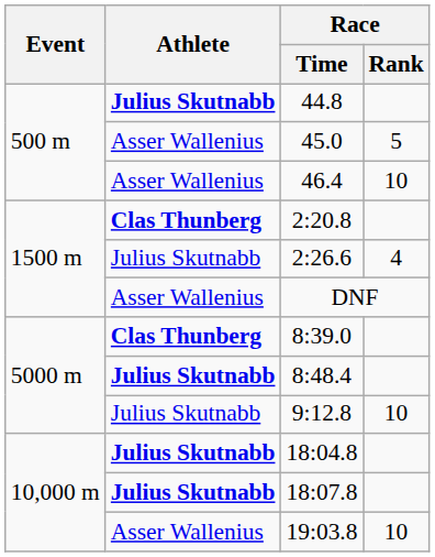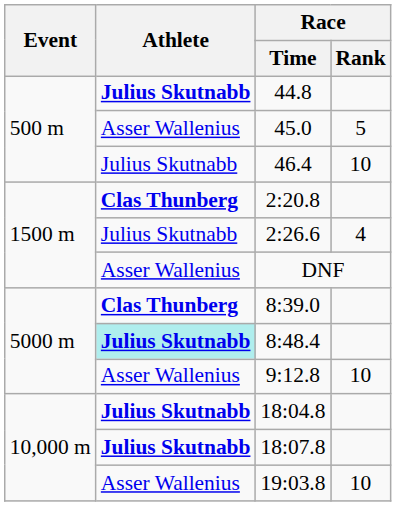 <table class="wikitable" border="1" style="font-size:90%">
 <tr>
 <th rowspan=2>Event</th>
 <th rowspan=2>Athlete</th>
 <th colspan=2>Race</th>
 </tr>
 <tr>
 <th>Time</th>
 <th>Rank</th>
 </tr>
 <tr>
 <td rowspan=3>500 m</td>
 <td><strong><a href='#'>Julius Skutnabb</a></strong></td>
 <td align=center>44.8</td>
 <td align=center></td>
 </tr>
 <tr>
 <td><a href='#'>Asser Wallenius</a></td>
 <td align=center>45.0</td>
 <td align=center>5</td>
 </tr>
 <tr>
-<td><a href='#'>Asser Wallenius</a></td>
+<td><a href='#'>Julius Skutnabb</a></td>
 <td align=center>46.4</td>
 <td align=center>10</td>
 </tr>
 <tr>
 <td rowspan=3>1500 m</td>
 <td><strong><a href='#'>Clas Thunberg</a></strong></td>
 <td align=center>2:20.8</td>
 <td align=center></td>
 </tr>
 <tr>
 <td><a href='#'>Julius Skutnabb</a></td>
 <td align=center>2:26.6</td>
 <td align=center>4</td>
 </tr>
 <tr>
 <td><a href='#'>Asser Wallenius</a></td>
 <td align=center colspan=2>DNF</td>
 </tr>
 <tr>
 <td rowspan=3>5000 m</td>
 <td><strong><a href='#'>Clas Thunberg</a></strong></td>
 <td align=center>8:39.0</td>
 <td align=center></td>
 </tr>
 <tr>
-<td><strong><a href='#'>Julius Skutnabb</a></strong></td>
+<td style="background: paleturquoise;"><strong><a href='#'>Julius Skutnabb</a></strong></td>
 <td align=center>8:48.4</td>
 <td align=center></td>
 </tr>
 <tr>
-<td><a href='#'>Julius Skutnabb</a></td>
+<td><a href='#'>Asser Wallenius</a></td>
 <td align=center>9:12.8</td>
 <td align=center>10</td>
 </tr>
 <tr>
 <td rowspan=3>10,000 m</td>
 <td><strong><a href='#'>Julius Skutnabb</a></strong></td>
 <td align=center>18:04.8</td>
 <td align=center></td>
 </tr>
 <tr>
 <td><strong><a href='#'>Julius Skutnabb</a></strong></td>
 <td align=center>18:07.8</td>
 <td align=center></td>
 </tr>
 <tr>
 <td><a href='#'>Asser Wallenius</a></td>
 <td align=center>19:03.8</td>
 <td align=center>10</td>
 </tr>
 </table>
